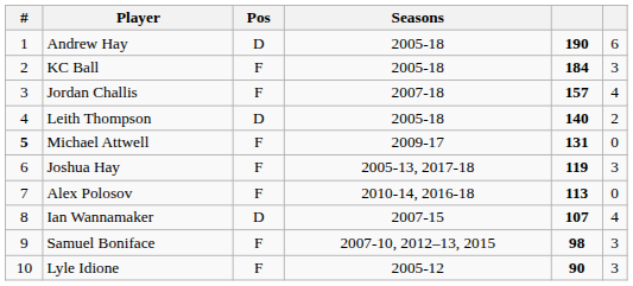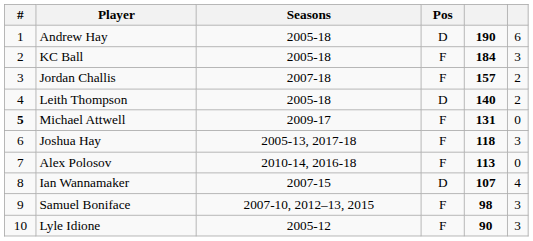 <table class="wikitable"  style="width:50%; text-align:center;">
 <tr>
 <th>#</th>
 <th class=unsortable>Player</th>
+<th class=unsortable>Seasons</th>
 <th class=unsortable>Pos</th>
-<th class=unsortable>Seasons</th>
 <th></th>
 <th></th>
 </tr>
 <tr>
 <td>1</td>
 <td style="text-align:left;"> Andrew Hay</td>
+<td>2005-18</td>
 <td>D</td>
-<td>2005-18</td>
 <td><strong>190</strong></td>
 <td>6</td>
 </tr>
 <tr>
 <td>2</td>
 <td style="text-align:left;"> KC Ball</td>
+<td>2005-18</td>
 <td>F</td>
-<td>2005-18</td>
 <td><strong>184</strong></td>
 <td>3</td>
 </tr>
 <tr>
 <td>3</td>
 <td style="text-align:left;"> Jordan Challis</td>
+<td>2007-18</td>
 <td>F</td>
-<td>2007-18</td>
 <td><strong>157</strong></td>
-<td>4</td>
+<td>2</td>
 </tr>
 <tr>
 <td>4</td>
 <td style="text-align:left;"> Leith Thompson</td>
+<td>2005-18</td>
 <td>D</td>
-<td>2005-18</td>
 <td><strong>140</strong></td>
 <td>2</td>
 </tr>
 <tr>
 <td><strong>5</strong></td>
 <td style="text-align:left;"> Michael Attwell</td>
+<td>2009-17</td>
 <td>F</td>
-<td>2009-17</td>
 <td><strong>131</strong></td>
 <td>0</td>
 </tr>
 <tr>
 <td>6</td>
 <td style="text-align:left;"> Joshua Hay</td>
+<td>2005-13, 2017-18</td>
 <td>F</td>
-<td>2005-13, 2017-18</td>
-<td><strong>119</strong></td>
+<td><strong>118</strong></td>
 <td>3</td>
 </tr>
 <tr>
 <td>7</td>
 <td style="text-align:left;"> Alex Polosov</td>
+<td>2010-14, 2016-18</td>
 <td>F</td>
-<td>2010-14, 2016-18</td>
 <td><strong>113</strong></td>
 <td>0</td>
 </tr>
 <tr>
 <td>8</td>
 <td style="text-align:left;"> Ian Wannamaker</td>
+<td>2007-15</td>
 <td>D</td>
-<td>2007-15</td>
 <td><strong>107</strong></td>
 <td>4</td>
 </tr>
 <tr>
 <td>9</td>
 <td style="text-align:left;"> Samuel Boniface</td>
+<td>2007-10, 2012–13, 2015</td>
 <td>F</td>
-<td>2007-10, 2012–13, 2015</td>
 <td><strong>98</strong></td>
 <td>3</td>
 </tr>
 <tr>
 <td>10</td>
 <td style="text-align:left;"> Lyle Idione</td>
+<td>2005-12</td>
 <td>F</td>
-<td>2005-12</td>
 <td><strong>90</strong></td>
 <td>3</td>
 </tr>
 </table>
